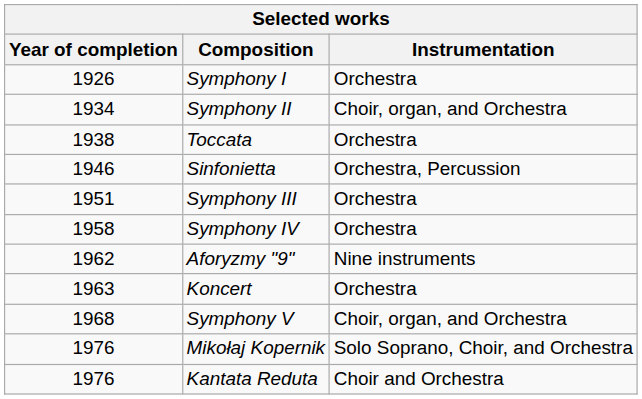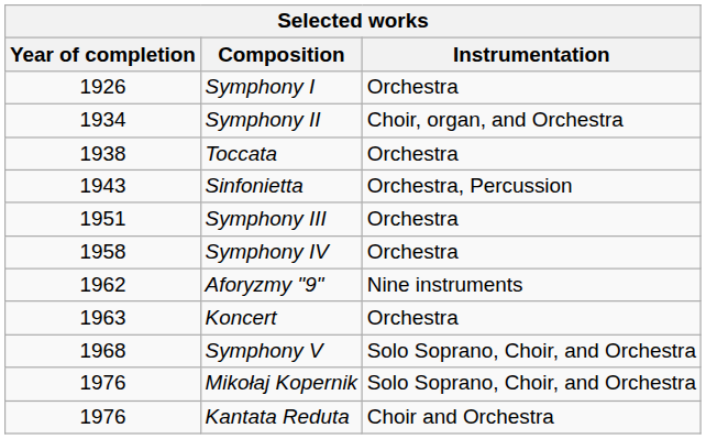 <table class="wikitable">
 <tr>
 <th colspan="3">Selected works</th>
 </tr>
 <tr>
 <th>Year of completion</th>
 <th>Composition</th>
 <th>Instrumentation</th>
 </tr>
 <tr>
 <td align=center>1926</td>
 <td><em>Symphony I</em></td>
 <td>Orchestra</td>
 </tr>
 <tr>
 <td align=center>1934</td>
 <td><em>Symphony II</em></td>
 <td>Choir, organ, and Orchestra</td>
 </tr>
 <tr>
 <td align=center>1938</td>
 <td><em>Toccata</em></td>
 <td>Orchestra</td>
 </tr>
 <tr>
-<td align=center>1946</td>
+<td align=center>1943</td>
 <td><em>Sinfonietta</em></td>
 <td>Orchestra, Percussion</td>
 </tr>
 <tr>
 <td align=center>1951</td>
 <td><em>Symphony III</em></td>
 <td>Orchestra</td>
 </tr>
 <tr>
 <td align=center>1958</td>
 <td><em>Symphony IV</em></td>
 <td>Orchestra</td>
 </tr>
 <tr>
 <td align=center>1962</td>
 <td><em>Aforyzmy "9"</em></td>
 <td>Nine instruments</td>
 </tr>
 <tr>
 <td align=center>1963</td>
 <td><em>Koncert</em></td>
 <td>Orchestra</td>
 </tr>
 <tr>
 <td align=center>1968</td>
 <td><em>Symphony V</em></td>
-<td>Choir, organ, and Orchestra</td>
+<td>Solo Soprano, Choir, and Orchestra</td>
 </tr>
 <tr>
 <td align=center>1976</td>
 <td><em>Mikołaj Kopernik</em></td>
 <td>Solo Soprano, Choir, and Orchestra</td>
 </tr>
 <tr>
 <td align=center>1976</td>
 <td><em>Kantata Reduta</em></td>
 <td>Choir and Orchestra</td>
 </tr>
 </table>
